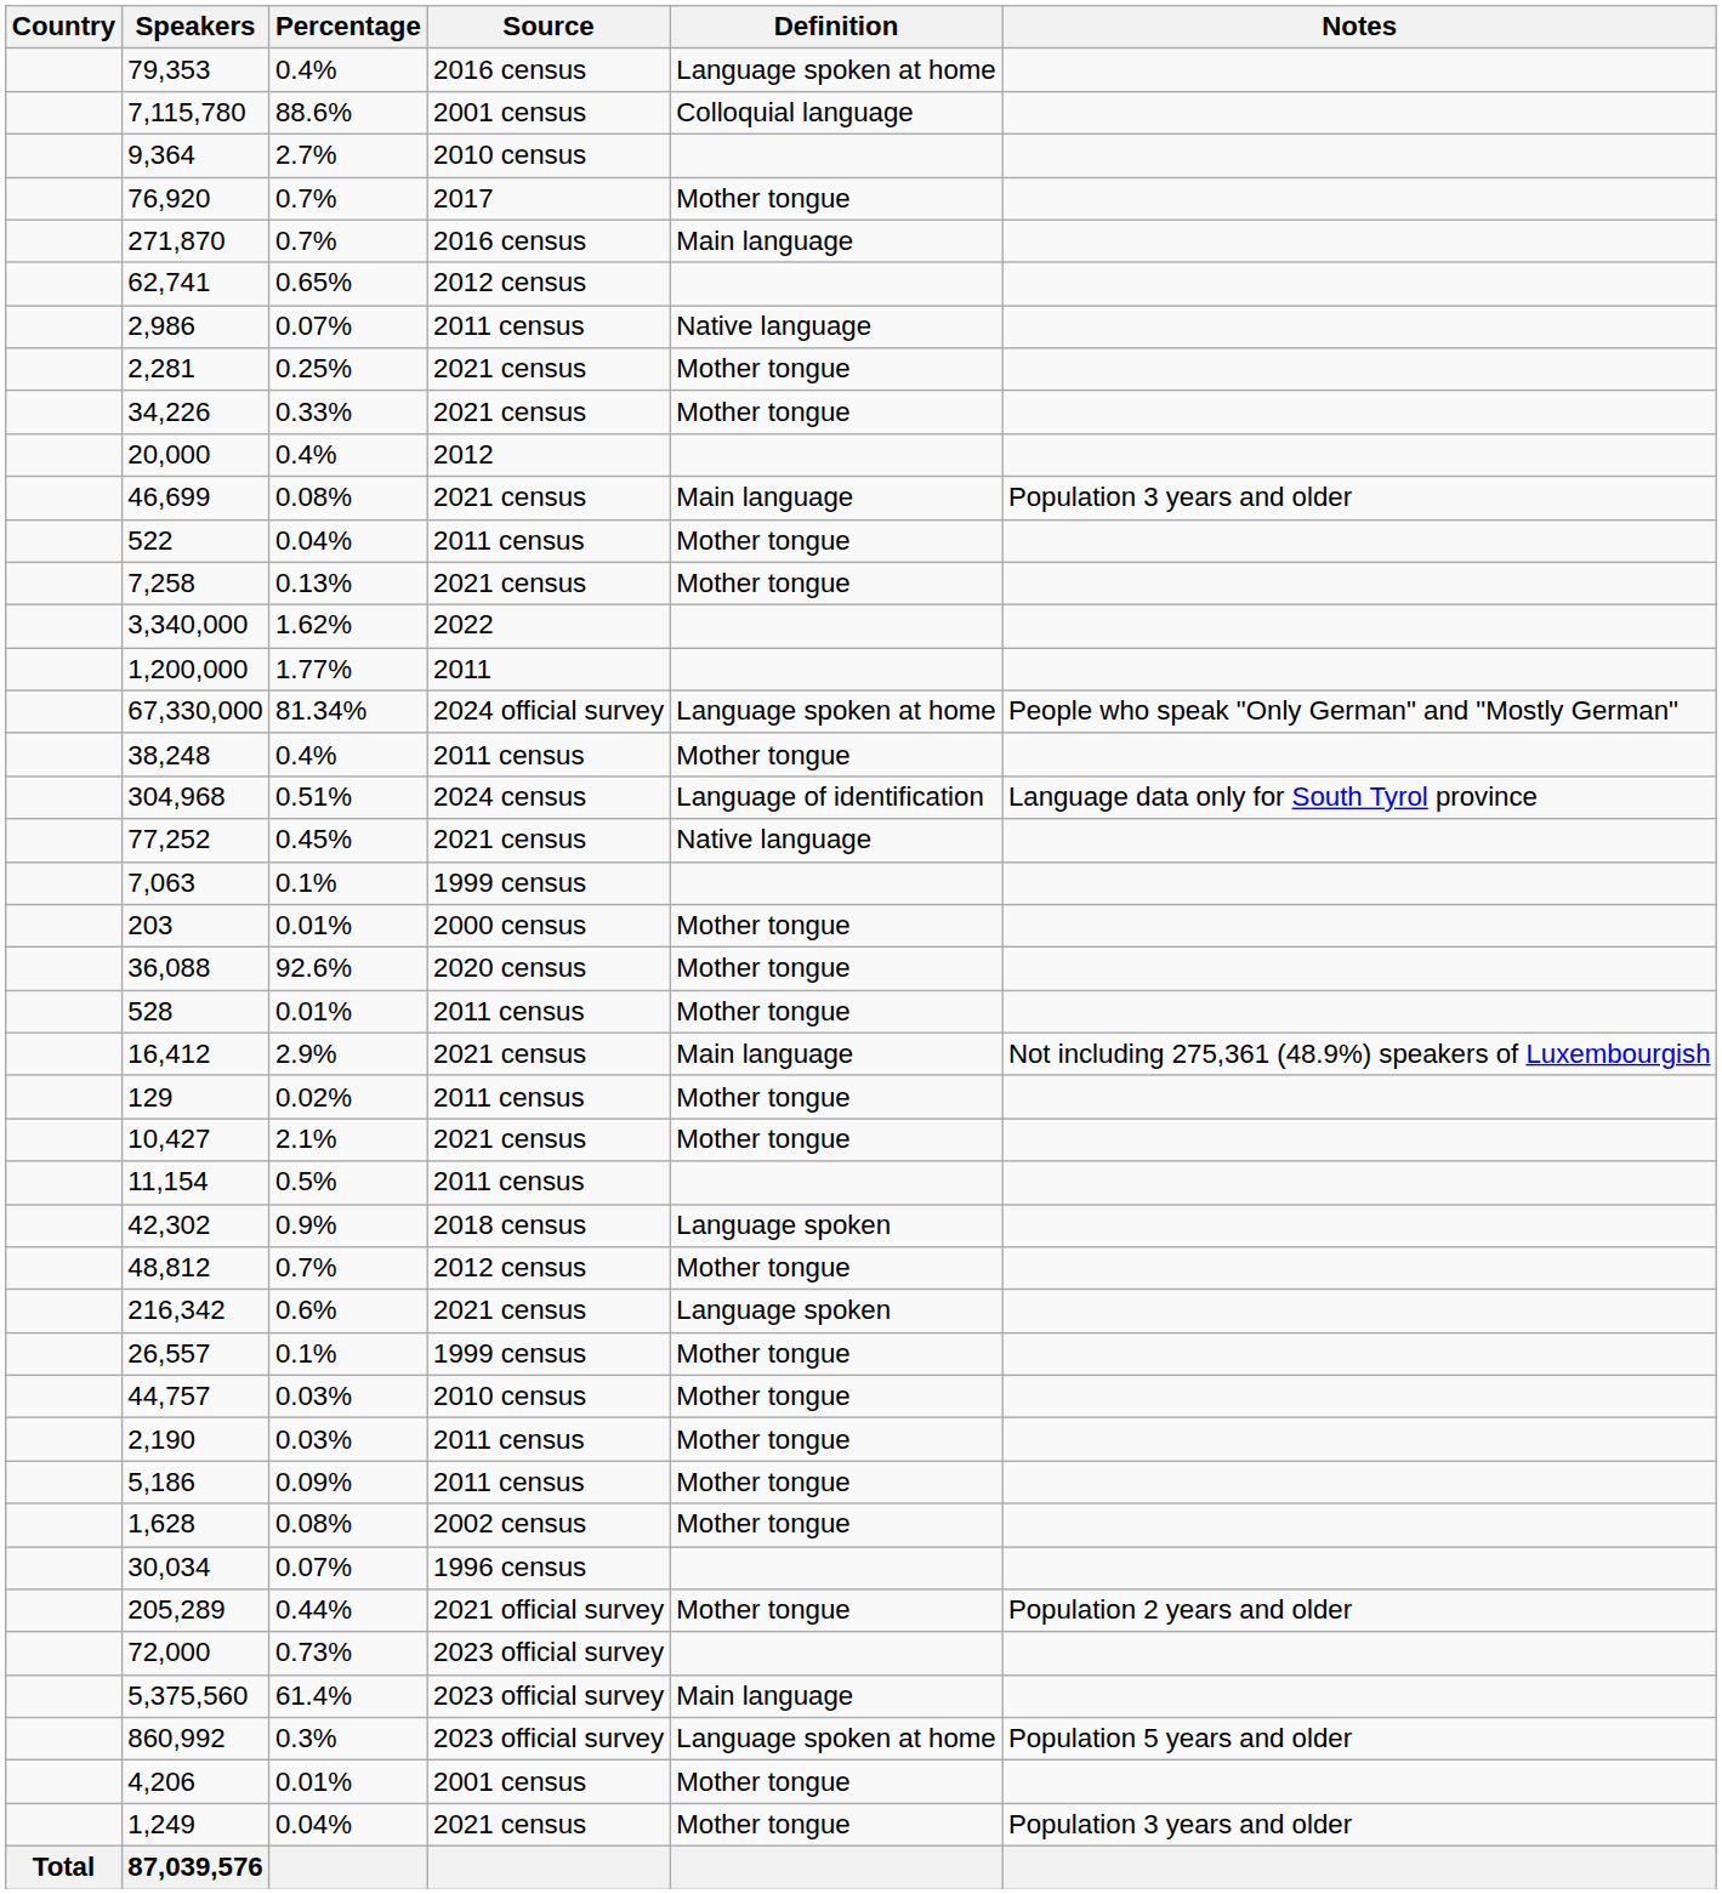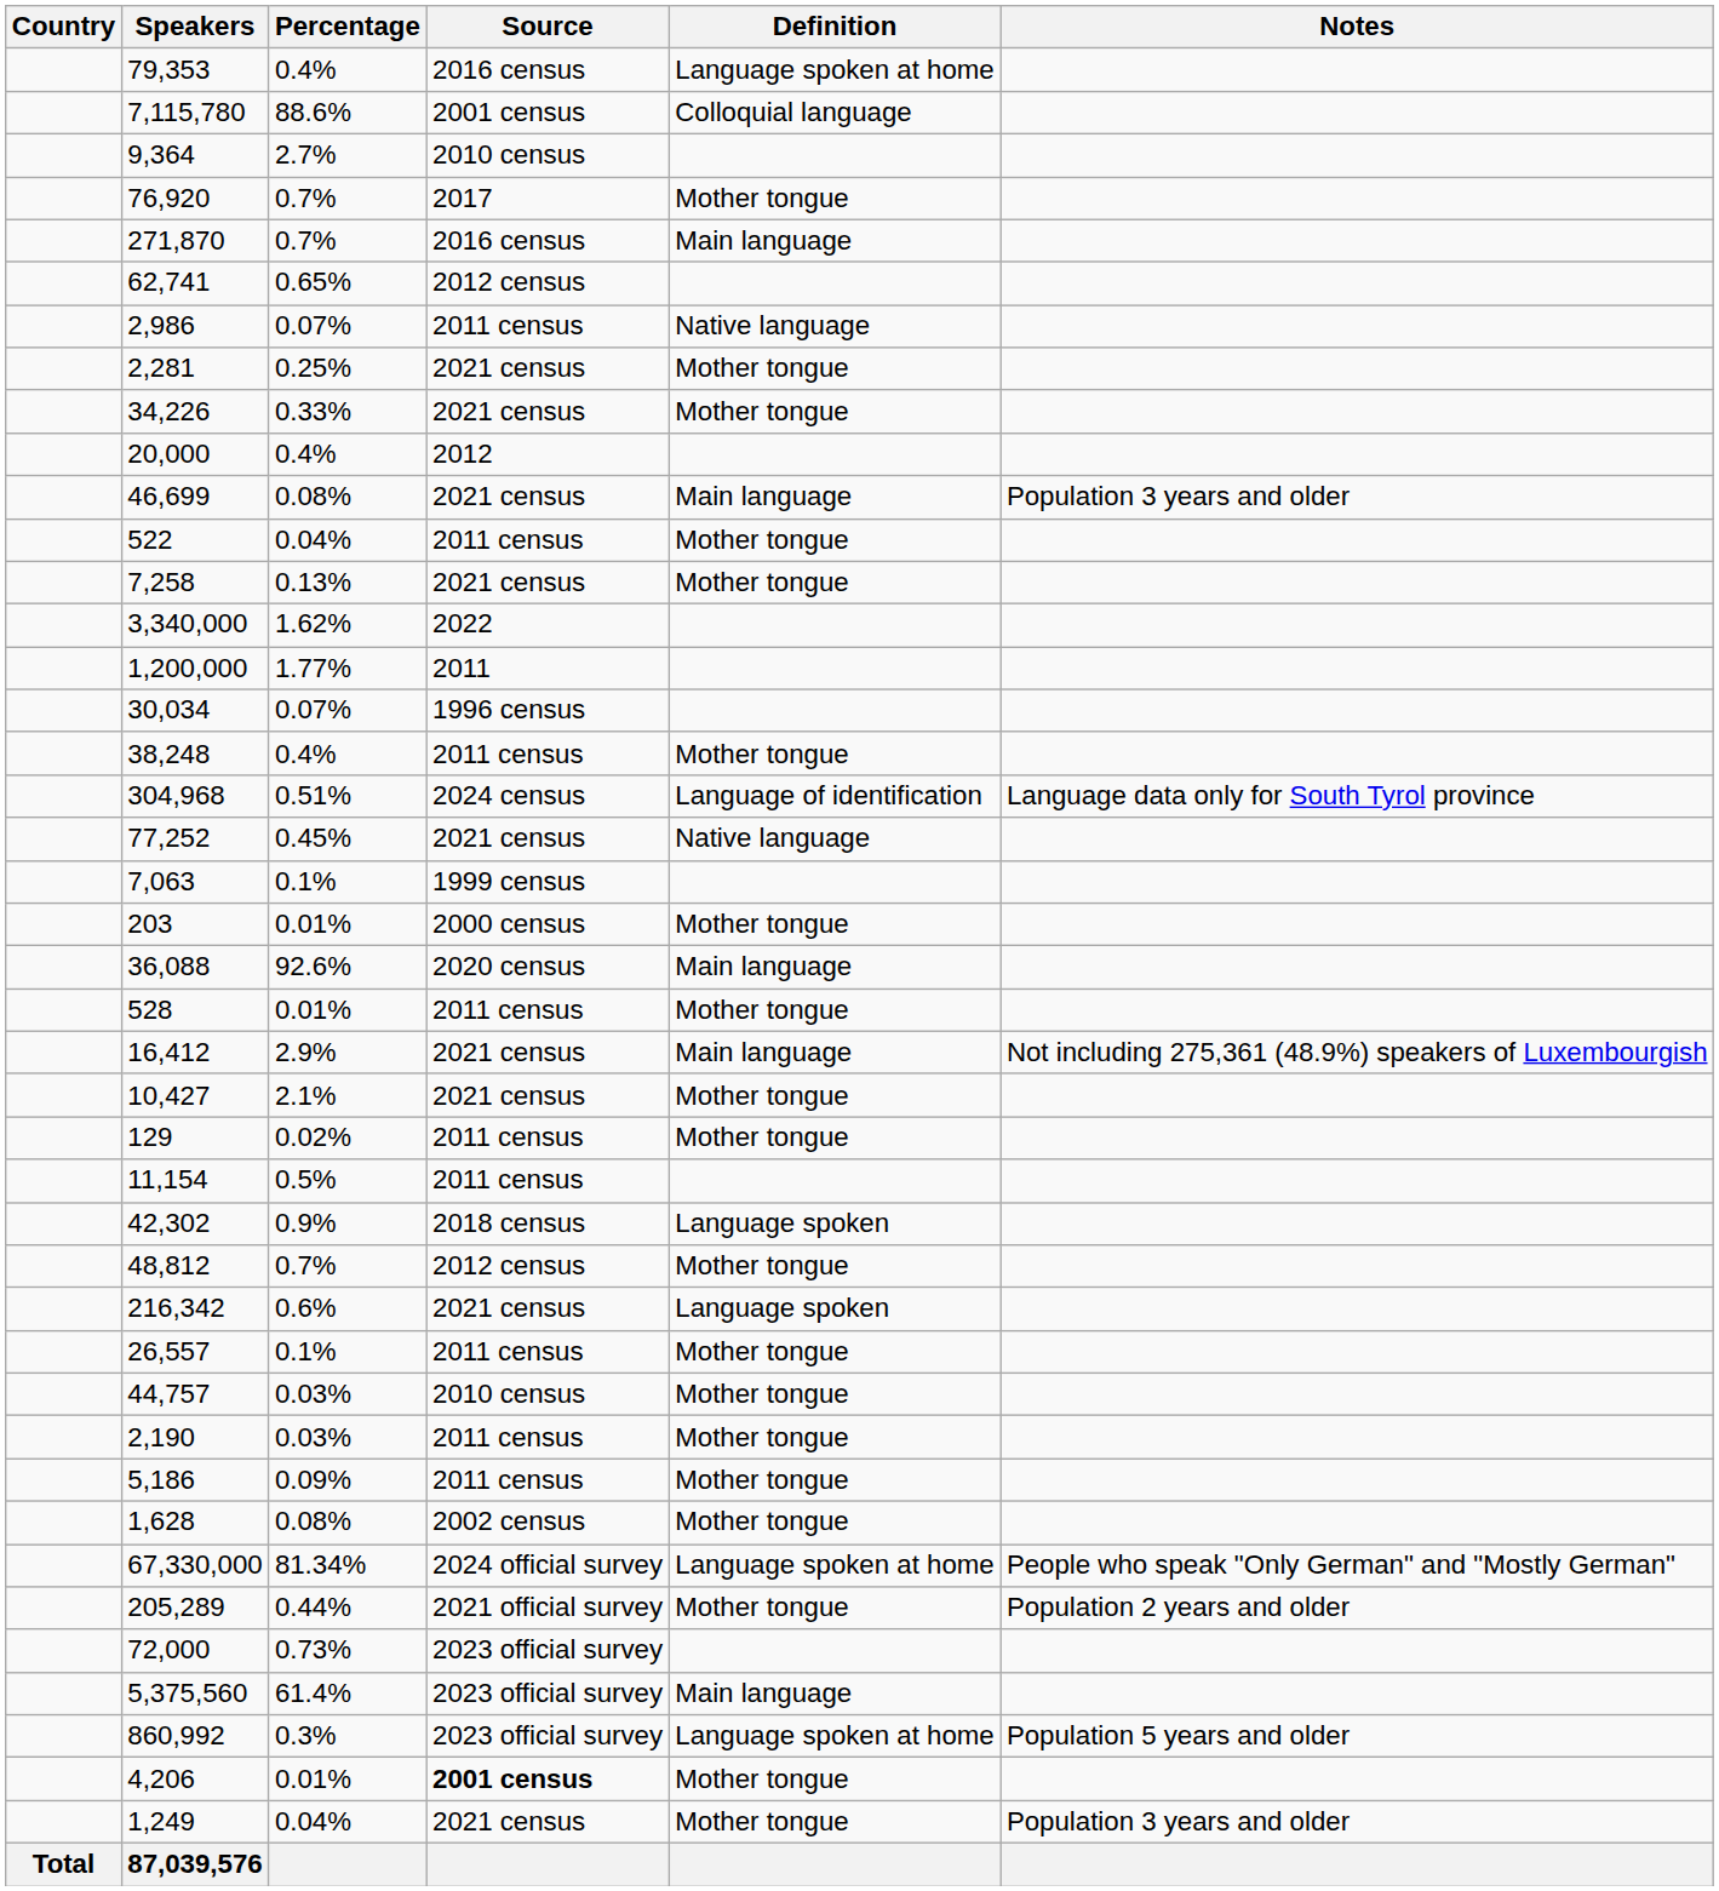 <table class="wikitable sortable col2right">
 <tr>
 <th>Country</th>
 <th>Speakers</th>
 <th>Percentage</th>
 <th>Source</th>
 <th>Definition</th>
 <th>Notes</th>
 </tr>
 <tr>
 <td></td>
 <td>79,353</td>
 <td>0.4%</td>
 <td>2016 census</td>
 <td>Language spoken at home</td>
 <td></td>
 </tr>
 <tr>
 <td></td>
 <td>7,115,780</td>
 <td>88.6%</td>
 <td>2001 census</td>
 <td>Colloquial language</td>
 <td></td>
 </tr>
 <tr>
 <td></td>
 <td>9,364</td>
 <td>2.7%</td>
 <td>2010 census</td>
 <td></td>
 <td></td>
 </tr>
 <tr>
 <td></td>
 <td>76,920</td>
 <td>0.7%</td>
 <td>2017</td>
 <td>Mother tongue</td>
 <td></td>
 </tr>
 <tr>
 <td></td>
 <td>271,870</td>
 <td>0.7%</td>
 <td>2016 census</td>
 <td>Main language</td>
 <td></td>
 </tr>
 <tr>
 <td></td>
 <td>62,741</td>
 <td>0.65%</td>
 <td>2012 census</td>
 <td></td>
 <td></td>
 </tr>
 <tr>
 <td></td>
 <td>2,986</td>
 <td>0.07%</td>
 <td>2011 census</td>
 <td>Native language</td>
 <td></td>
 </tr>
 <tr>
 <td></td>
 <td>2,281</td>
 <td>0.25%</td>
 <td>2021 census</td>
 <td>Mother tongue</td>
 <td></td>
 </tr>
 <tr>
 <td></td>
 <td>34,226</td>
 <td>0.33%</td>
 <td>2021 census</td>
 <td>Mother tongue</td>
 <td></td>
 </tr>
 <tr>
 <td></td>
 <td>20,000</td>
 <td>0.4%</td>
 <td>2012</td>
 <td></td>
 <td></td>
 </tr>
 <tr>
 <td></td>
 <td>46,699</td>
 <td>0.08%</td>
 <td>2021 census</td>
 <td>Main language</td>
 <td>Population 3 years and older</td>
 </tr>
 <tr>
 <td></td>
 <td>522</td>
 <td>0.04%</td>
 <td>2011 census</td>
 <td>Mother tongue</td>
 <td></td>
 </tr>
 <tr>
 <td></td>
 <td>7,258</td>
 <td>0.13%</td>
 <td>2021 census</td>
 <td>Mother tongue</td>
 <td></td>
 </tr>
 <tr>
 <td></td>
 <td>3,340,000</td>
 <td>1.62%</td>
 <td>2022</td>
 <td></td>
 <td></td>
 </tr>
 <tr>
 <td></td>
 <td>1,200,000</td>
 <td>1.77%</td>
 <td>2011</td>
 <td></td>
 <td></td>
 </tr>
 <tr>
 <td></td>
-<td>67,330,000</td>
-<td>81.34%</td>
-<td>2024 official survey</td>
-<td>Language spoken at home</td>
-<td>People who speak "Only German" and "Mostly German"</td>
+<td>30,034</td>
+<td>0.07%</td>
+<td>1996 census</td>
+<td></td>
+<td></td>
 </tr>
 <tr>
 <td></td>
 <td>38,248</td>
 <td>0.4%</td>
 <td>2011 census</td>
 <td>Mother tongue</td>
 <td></td>
 </tr>
 <tr>
 <td></td>
 <td>304,968</td>
 <td>0.51%</td>
 <td>2024 census</td>
 <td>Language of identification</td>
 <td>Language data only for <a href='#'>South Tyrol</a> province</td>
 </tr>
 <tr>
 <td></td>
 <td>77,252</td>
 <td>0.45%</td>
 <td>2021 census</td>
 <td>Native language</td>
 <td></td>
 </tr>
 <tr>
 <td></td>
 <td>7,063</td>
 <td>0.1%</td>
 <td>1999 census</td>
 <td></td>
 <td></td>
 </tr>
 <tr>
 <td></td>
 <td>203</td>
 <td>0.01%</td>
 <td>2000 census</td>
 <td>Mother tongue</td>
 <td></td>
 </tr>
 <tr>
 <td></td>
 <td>36,088</td>
 <td>92.6%</td>
 <td>2020 census</td>
-<td>Mother tongue</td>
+<td>Main language</td>
 <td></td>
 </tr>
 <tr>
 <td></td>
 <td>528</td>
 <td>0.01%</td>
 <td>2011 census</td>
 <td>Mother tongue</td>
 <td></td>
 </tr>
 <tr>
 <td></td>
 <td>16,412</td>
 <td>2.9%</td>
 <td>2021 census</td>
 <td>Main language</td>
 <td>Not including 275,361 (48.9%) speakers of <a href='#'>Luxembourgish</a></td>
 </tr>
 <tr>
 <td></td>
-<td>129</td>
-<td>0.02%</td>
-<td>2011 census</td>
+<td>10,427</td>
+<td>2.1%</td>
+<td>2021 census</td>
 <td>Mother tongue</td>
 <td></td>
 </tr>
 <tr>
 <td></td>
-<td>10,427</td>
-<td>2.1%</td>
-<td>2021 census</td>
+<td>129</td>
+<td>0.02%</td>
+<td>2011 census</td>
 <td>Mother tongue</td>
 <td></td>
 </tr>
 <tr>
 <td></td>
 <td>11,154</td>
 <td>0.5%</td>
 <td>2011 census</td>
 <td></td>
 <td></td>
 </tr>
 <tr>
 <td></td>
 <td>42,302</td>
 <td>0.9%</td>
 <td>2018 census</td>
 <td>Language spoken</td>
 <td></td>
 </tr>
 <tr>
 <td></td>
 <td>48,812</td>
 <td>0.7%</td>
 <td>2012 census</td>
 <td>Mother tongue</td>
 <td></td>
 </tr>
 <tr>
 <td></td>
 <td>216,342</td>
 <td>0.6%</td>
 <td>2021 census</td>
 <td>Language spoken</td>
 <td></td>
 </tr>
 <tr>
 <td></td>
 <td>26,557</td>
 <td>0.1%</td>
-<td>1999 census</td>
+<td>2011 census</td>
 <td>Mother tongue</td>
 <td></td>
 </tr>
 <tr>
 <td></td>
 <td>44,757</td>
 <td>0.03%</td>
 <td>2010 census</td>
 <td>Mother tongue</td>
 <td></td>
 </tr>
 <tr>
 <td></td>
 <td>2,190</td>
 <td>0.03%</td>
 <td>2011 census</td>
 <td>Mother tongue</td>
 <td></td>
 </tr>
 <tr>
 <td></td>
 <td>5,186</td>
 <td>0.09%</td>
 <td>2011 census</td>
 <td>Mother tongue</td>
 <td></td>
 </tr>
 <tr>
 <td></td>
 <td>1,628</td>
 <td>0.08%</td>
 <td>2002 census</td>
 <td>Mother tongue</td>
 <td></td>
 </tr>
 <tr>
 <td></td>
-<td>30,034</td>
-<td>0.07%</td>
-<td>1996 census</td>
-<td></td>
-<td></td>
+<td>67,330,000</td>
+<td>81.34%</td>
+<td>2024 official survey</td>
+<td>Language spoken at home</td>
+<td>People who speak "Only German" and "Mostly German"</td>
 </tr>
 <tr>
 <td></td>
 <td>205,289</td>
 <td>0.44%</td>
 <td>2021 official survey</td>
 <td>Mother tongue</td>
 <td>Population 2 years and older</td>
 </tr>
 <tr>
 <td></td>
 <td>72,000</td>
 <td>0.73%</td>
 <td>2023 official survey</td>
 <td></td>
 <td></td>
 </tr>
 <tr>
 <td></td>
 <td>5,375,560</td>
 <td>61.4%</td>
 <td>2023 official survey</td>
 <td>Main language</td>
 <td></td>
 </tr>
 <tr>
 <td></td>
 <td>860,992</td>
 <td>0.3%</td>
 <td>2023 official survey</td>
 <td>Language spoken at home</td>
 <td>Population 5 years and older</td>
 </tr>
 <tr>
 <td></td>
 <td>4,206</td>
 <td>0.01%</td>
-<td>2001 census</td>
+<td><strong>2001 census</strong></td>
 <td>Mother tongue</td>
 <td></td>
 </tr>
 <tr>
 <td></td>
 <td>1,249</td>
 <td>0.04%</td>
 <td>2021 census</td>
 <td>Mother tongue</td>
 <td>Population 3 years and older</td>
 </tr>
 <tr>
 <th>Total</th>
 <th>87,039,576</th>
 <th></th>
 <th></th>
 <th></th>
 <th></th>
 </tr>
 </table>
